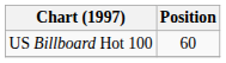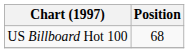 <table class="wikitable">
 <tr>
 <th>Chart (1997)</th>
 <th>Position</th>
 </tr>
 <tr>
 <td>US <em>Billboard</em> Hot 100</td>
-<td align="center">60</td>
+<td align="center">68</td>
 </tr>
 <tr>
 </tr>
 </table>
